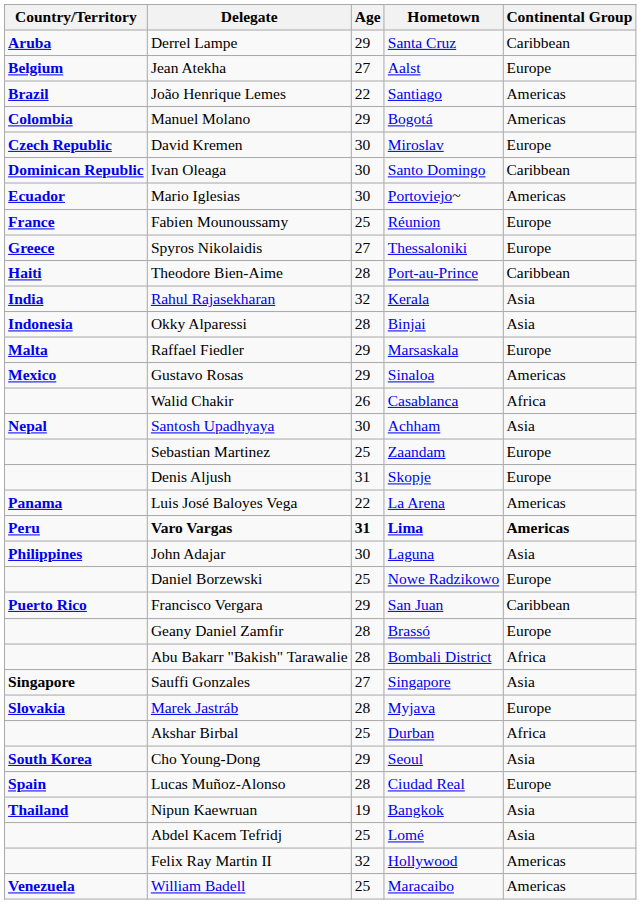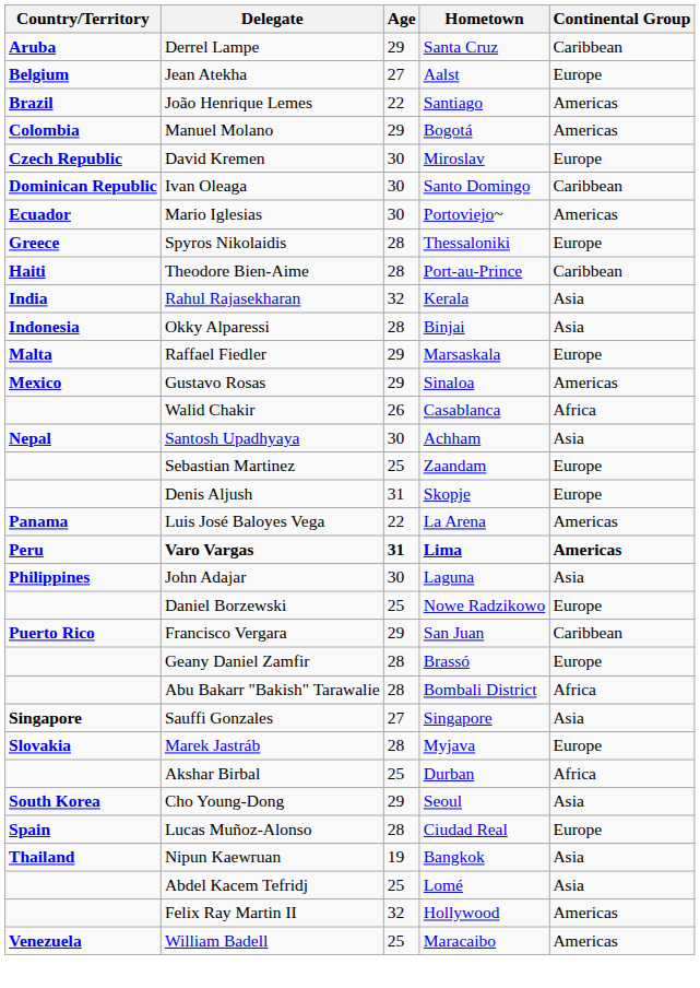 <table class="wikitable sortable" style="font-size: 95%;">
 <tr>
 <th>Country/Territory</th>
 <th>Delegate</th>
 <th>Age</th>
 <th>Hometown</th>
 <th>Continental Group</th>
 </tr>
 <tr>
 <td><strong> <a href='#'>Aruba</a></strong></td>
 <td>Derrel Lampe</td>
 <td>29</td>
 <td><a href='#'>Santa Cruz</a></td>
 <td>Caribbean</td>
 </tr>
 <tr>
 <td><strong> <a href='#'>Belgium</a></strong></td>
 <td>Jean Atekha</td>
 <td>27</td>
 <td><a href='#'>Aalst</a></td>
 <td>Europe</td>
 </tr>
 <tr>
 <td><strong> <a href='#'>Brazil</a></strong></td>
 <td>João Henrique Lemes</td>
 <td>22</td>
 <td><a href='#'>Santiago</a></td>
 <td>Americas</td>
 </tr>
 <tr>
 <td><strong> <a href='#'>Colombia</a></strong></td>
 <td>Manuel Molano</td>
 <td>29</td>
 <td><a href='#'>Bogotá</a></td>
 <td>Americas</td>
 </tr>
 <tr>
 <td><strong> <a href='#'>Czech Republic</a></strong></td>
 <td>David Kremen</td>
 <td>30</td>
 <td><a href='#'>Miroslav</a></td>
 <td>Europe</td>
 </tr>
 <tr>
 <td><strong> <a href='#'>Dominican Republic</a></strong></td>
 <td>Ivan Oleaga</td>
 <td>30</td>
 <td><a href='#'>Santo Domingo</a></td>
 <td>Caribbean</td>
 </tr>
 <tr>
 <td><strong> <a href='#'>Ecuador</a></strong></td>
 <td>Mario Iglesias</td>
 <td>30</td>
 <td><a href='#'>Portoviejo</a>~</td>
 <td>Americas</td>
 </tr>
 <tr>
-<td><strong> <a href='#'>France</a></strong></td>
-<td>Fabien Mounoussamy</td>
-<td>25</td>
-<td><a href='#'>Réunion</a></td>
-<td>Europe</td>
-</tr>
-<tr>
 <td><strong> <a href='#'>Greece</a></strong></td>
 <td>Spyros Nikolaidis</td>
-<td>27</td>
+<td>28</td>
 <td><a href='#'>Thessaloniki</a></td>
 <td>Europe</td>
 </tr>
 <tr>
 <td><strong> <a href='#'>Haiti</a></strong></td>
 <td>Theodore Bien-Aime</td>
 <td>28</td>
 <td><a href='#'>Port-au-Prince</a></td>
 <td>Caribbean</td>
 </tr>
 <tr>
 <td><strong> <a href='#'>India</a></strong></td>
 <td><a href='#'>Rahul Rajasekharan</a></td>
 <td>32</td>
 <td><a href='#'>Kerala</a></td>
 <td>Asia</td>
 </tr>
 <tr>
 <td><strong> <a href='#'>Indonesia</a></strong></td>
 <td>Okky Alparessi</td>
 <td>28</td>
 <td><a href='#'>Binjai</a></td>
 <td>Asia</td>
 </tr>
 <tr>
 <td><strong> <a href='#'>Malta</a></strong></td>
 <td>Raffael Fiedler</td>
 <td>29</td>
 <td><a href='#'>Marsaskala</a></td>
 <td>Europe</td>
 </tr>
 <tr>
 <td><strong> <a href='#'>Mexico</a></strong></td>
 <td>Gustavo Rosas</td>
 <td>29</td>
 <td><a href='#'>Sinaloa</a></td>
 <td>Americas</td>
 </tr>
 <tr>
 <td><strong></strong></td>
 <td>Walid Chakir</td>
 <td>26</td>
 <td><a href='#'>Casablanca</a></td>
 <td>Africa</td>
 </tr>
 <tr>
 <td><strong> <a href='#'>Nepal</a></strong></td>
 <td><a href='#'>Santosh Upadhyaya</a></td>
 <td>30</td>
 <td><a href='#'>Achham</a></td>
 <td>Asia</td>
 </tr>
 <tr>
 <td><strong></strong></td>
 <td>Sebastian Martinez</td>
 <td>25</td>
 <td><a href='#'>Zaandam</a></td>
 <td>Europe</td>
 </tr>
 <tr>
 <td><strong></strong></td>
 <td>Denis Aljush</td>
 <td>31</td>
 <td><a href='#'>Skopje</a></td>
 <td>Europe</td>
 </tr>
 <tr>
 <td><strong> <a href='#'>Panama</a></strong></td>
 <td>Luis José Baloyes Vega</td>
 <td>22</td>
 <td><a href='#'>La Arena</a></td>
 <td>Americas</td>
 </tr>
 <tr>
 <td><strong> <a href='#'>Peru</a></strong></td>
 <td><strong>Varo Vargas</strong></td>
 <td><strong>31</strong></td>
 <td><strong><a href='#'>Lima</a></strong></td>
 <td><strong>Americas</strong></td>
 </tr>
 <tr>
 <td><strong> <a href='#'>Philippines</a></strong></td>
 <td>John Adajar</td>
 <td>30</td>
 <td><a href='#'>Laguna</a></td>
 <td>Asia</td>
 </tr>
 <tr>
 <td><strong></strong></td>
 <td>Daniel Borzewski</td>
 <td>25</td>
 <td><a href='#'>Nowe Radzikowo</a></td>
 <td>Europe</td>
 </tr>
 <tr>
 <td><strong> <a href='#'>Puerto Rico</a></strong></td>
 <td>Francisco Vergara</td>
 <td>29</td>
 <td><a href='#'>San Juan</a></td>
 <td>Caribbean</td>
 </tr>
 <tr>
 <td><strong></strong></td>
 <td>Geany Daniel Zamfir</td>
 <td>28</td>
 <td><a href='#'>Brassó</a></td>
 <td>Europe</td>
 </tr>
 <tr>
 <td><strong></strong></td>
 <td>Abu Bakarr "Bakish" Tarawalie</td>
 <td>28</td>
 <td><a href='#'>Bombali District</a></td>
 <td>Africa</td>
 </tr>
 <tr>
 <td><strong> Singapore</strong></td>
 <td>Sauffi Gonzales</td>
 <td>27</td>
 <td><a href='#'>Singapore</a></td>
 <td>Asia</td>
 </tr>
 <tr>
 <td><strong> <a href='#'>Slovakia</a></strong></td>
 <td><a href='#'>Marek Jastráb</a></td>
 <td>28</td>
 <td><a href='#'>Myjava</a></td>
 <td>Europe</td>
 </tr>
 <tr>
 <td><strong></strong></td>
 <td>Akshar Birbal</td>
 <td>25</td>
 <td><a href='#'>Durban</a></td>
 <td>Africa</td>
 </tr>
 <tr>
 <td><strong> <a href='#'>South Korea</a></strong></td>
 <td>Cho Young-Dong</td>
 <td>29</td>
 <td><a href='#'>Seoul</a></td>
 <td>Asia</td>
 </tr>
 <tr>
 <td><strong> <a href='#'>Spain</a></strong></td>
 <td>Lucas Muñoz-Alonso</td>
 <td>28</td>
 <td><a href='#'>Ciudad Real</a></td>
 <td>Europe</td>
 </tr>
 <tr>
 <td><strong> <a href='#'>Thailand</a></strong></td>
 <td>Nipun Kaewruan</td>
 <td>19</td>
 <td><a href='#'>Bangkok</a></td>
 <td>Asia</td>
 </tr>
 <tr>
 <td><strong></strong></td>
 <td>Abdel Kacem Tefridj</td>
 <td>25</td>
 <td><a href='#'>Lomé</a></td>
 <td>Asia</td>
 </tr>
 <tr>
 <td><strong></strong></td>
 <td>Felix Ray Martin II</td>
 <td>32</td>
 <td><a href='#'>Hollywood</a></td>
 <td>Americas</td>
 </tr>
 <tr>
 <td><strong> <a href='#'>Venezuela</a></strong></td>
 <td><a href='#'>William Badell</a></td>
 <td>25</td>
 <td><a href='#'>Maracaibo</a></td>
 <td>Americas</td>
 </tr>
 </table>
